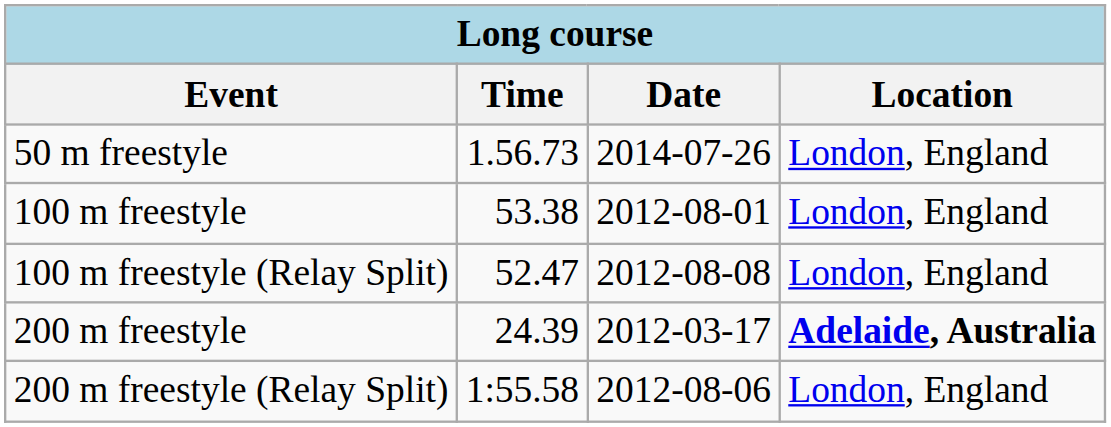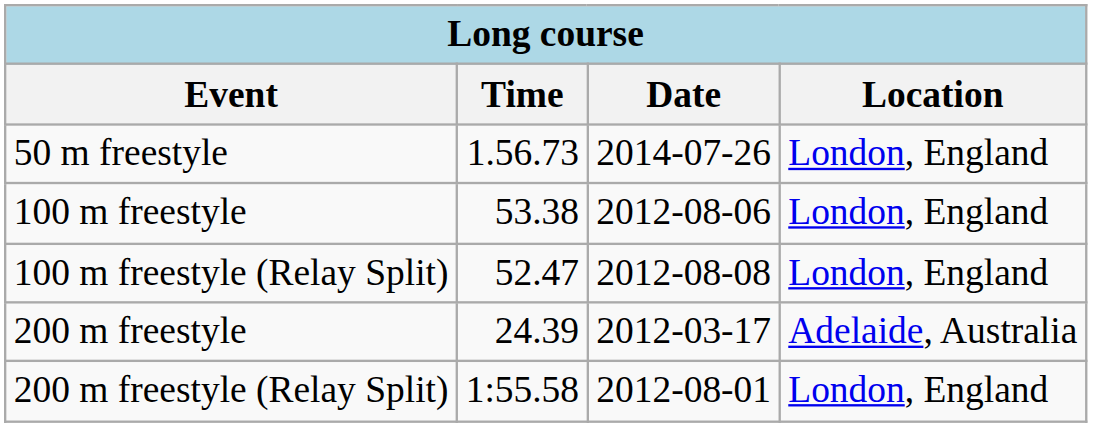 <table class="wikitable" |>
 <tr>
 <th colspan="4" style="background: #add8e6;">Long course</th>
 </tr>
 <tr>
 <th>Event</th>
 <th>Time</th>
 <th>Date</th>
 <th>Location</th>
 </tr>
 <tr>
 <td>50 m freestyle</td>
 <td style="text-align:right;">1.56.73</td>
 <td>2014-07-26</td>
 <td><a href='#'>London</a>, England</td>
 </tr>
 <tr>
 <td>100 m freestyle</td>
 <td style="text-align:right;">53.38</td>
-<td>2012-08-01</td>
+<td>2012-08-06</td>
 <td><a href='#'>London</a>, England</td>
 </tr>
 <tr>
 <td>100 m freestyle (Relay Split)</td>
 <td style="text-align:right;">52.47</td>
 <td>2012-08-08</td>
 <td><a href='#'>London</a>, England</td>
 </tr>
 <tr>
 <td>200 m freestyle</td>
 <td style="text-align:right;">24.39</td>
 <td>2012-03-17</td>
-<td><strong><a href='#'>Adelaide</a>, Australia</strong></td>
+<td><a href='#'>Adelaide</a>, Australia</td>
 </tr>
 <tr>
 <td>200 m freestyle (Relay Split)</td>
 <td style="text-align:right;">1:55.58</td>
-<td>2012-08-06</td>
+<td>2012-08-01</td>
 <td><a href='#'>London</a>, England</td>
 </tr>
 </table>
